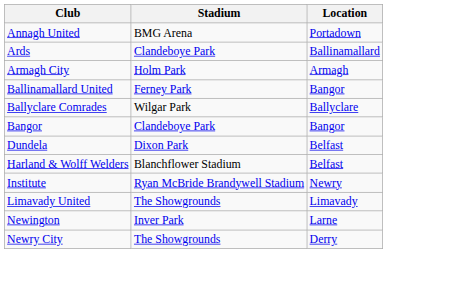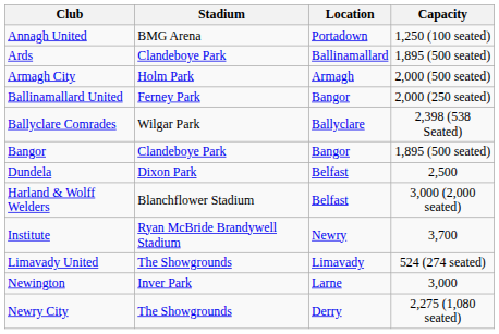 <table class="wikitable sortable">
 <tr>
 <th>Club</th>
 <th>Stadium</th>
 <th>Location</th>
+<th>Capacity</th>
 </tr>
 <tr>
 <td><a href='#'>Annagh United</a></td>
 <td>BMG Arena</td>
 <td><a href='#'>Portadown</a></td>
+<td style="text-align:center;">1,250 (100 seated)</td>
 </tr>
 <tr>
 <td><a href='#'>Ards</a></td>
 <td><a href='#'>Clandeboye Park</a></td>
 <td><a href='#'>Ballinamallard</a></td>
+<td style="text-align:center;">1,895 (500 seated)</td>
 </tr>
 <tr>
 <td><a href='#'>Armagh City</a></td>
 <td><a href='#'>Holm Park</a></td>
 <td><a href='#'>Armagh</a></td>
+<td style="text-align:center;">2,000 (500 seated)</td>
 </tr>
 <tr>
 <td><a href='#'>Ballinamallard United</a></td>
 <td><a href='#'>Ferney Park</a></td>
 <td><a href='#'>Bangor</a></td>
+<td style="text-align:center;">2,000 (250 seated)</td>
 </tr>
 <tr>
 <td><a href='#'>Ballyclare Comrades</a></td>
 <td>Wilgar Park</td>
 <td><a href='#'>Ballyclare</a></td>
+<td style="text-align:center;">2,398 (538 Seated)</td>
 </tr>
 <tr>
 <td><a href='#'>Bangor</a></td>
 <td><a href='#'>Clandeboye Park</a></td>
 <td><a href='#'>Bangor</a></td>
+<td style="text-align:center;">1,895 (500 seated)</td>
 </tr>
 <tr>
 <td><a href='#'>Dundela</a></td>
 <td><a href='#'>Dixon Park</a></td>
 <td><a href='#'>Belfast</a></td>
+<td style="text-align:center;">2,500</td>
 </tr>
 <tr>
 <td><a href='#'>Harland & Wolff Welders</a></td>
 <td>Blanchflower Stadium</td>
 <td><a href='#'>Belfast</a></td>
+<td style="text-align:center;">3,000 (2,000 seated)</td>
 </tr>
 <tr>
 <td><a href='#'>Institute</a></td>
 <td><a href='#'>Ryan McBride Brandywell Stadium</a></td>
 <td><a href='#'>Newry</a></td>
+<td style="text-align:center;">3,700</td>
 </tr>
 <tr>
 <td><a href='#'>Limavady United</a></td>
 <td><a href='#'>The Showgrounds</a></td>
 <td><a href='#'>Limavady</a></td>
+<td style="text-align:center;">524 (274 seated)</td>
 </tr>
 <tr>
 <td><a href='#'>Newington</a></td>
 <td><a href='#'>Inver Park</a></td>
 <td><a href='#'>Larne</a></td>
+<td style="text-align:center;">3,000</td>
 </tr>
 <tr>
 <td><a href='#'>Newry City</a></td>
 <td><a href='#'>The Showgrounds</a></td>
 <td><a href='#'>Derry</a></td>
+<td style="text-align:center;">2,275 (1,080 seated)</td>
 </tr>
 </table>
